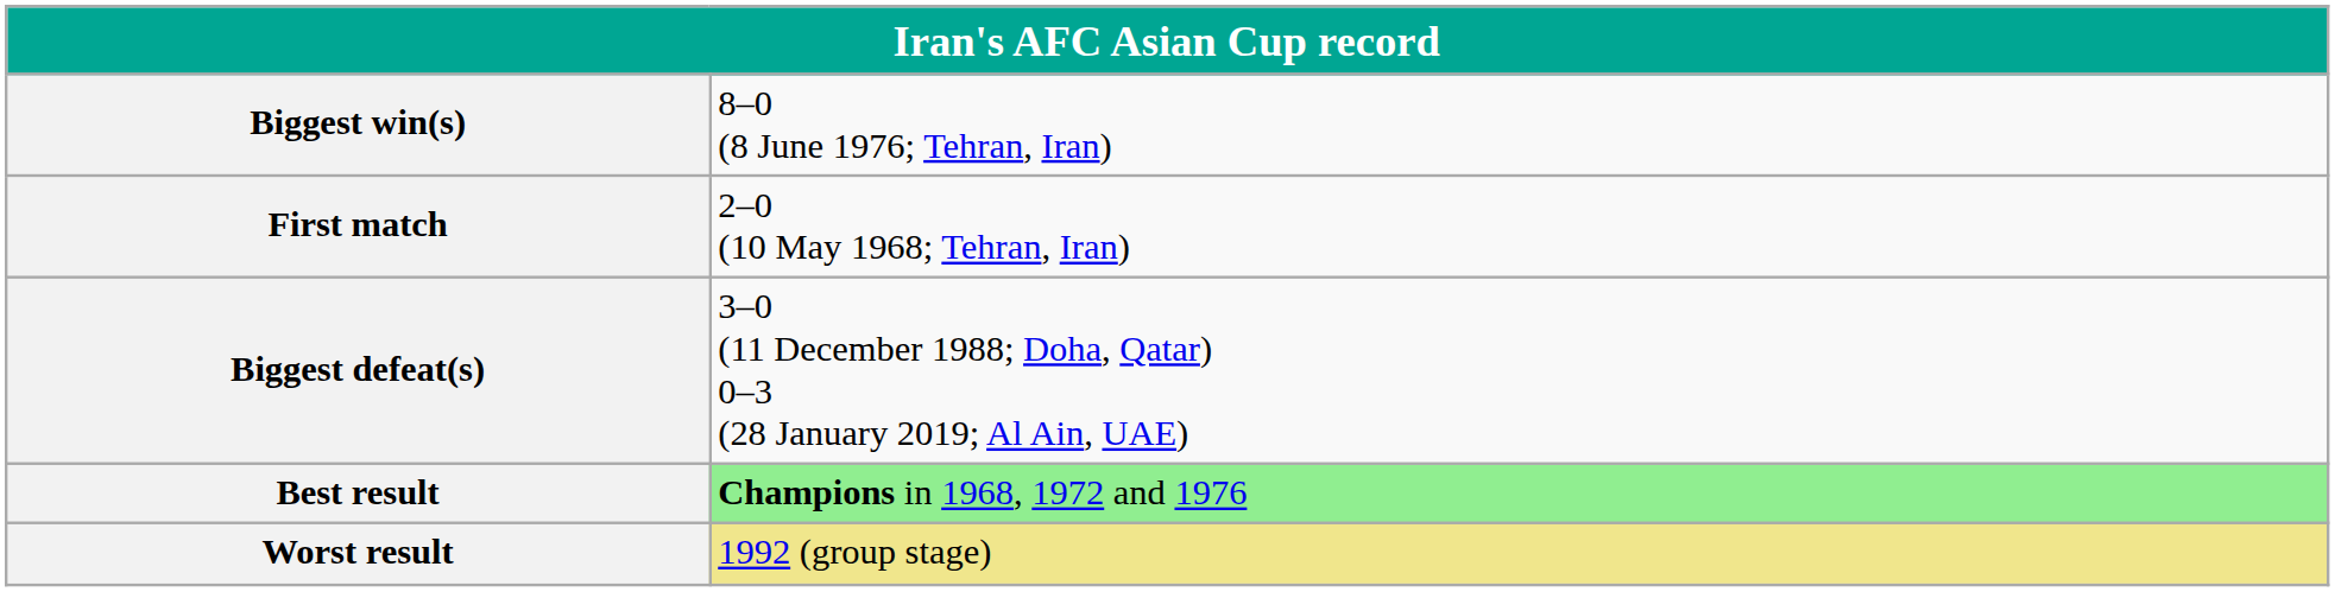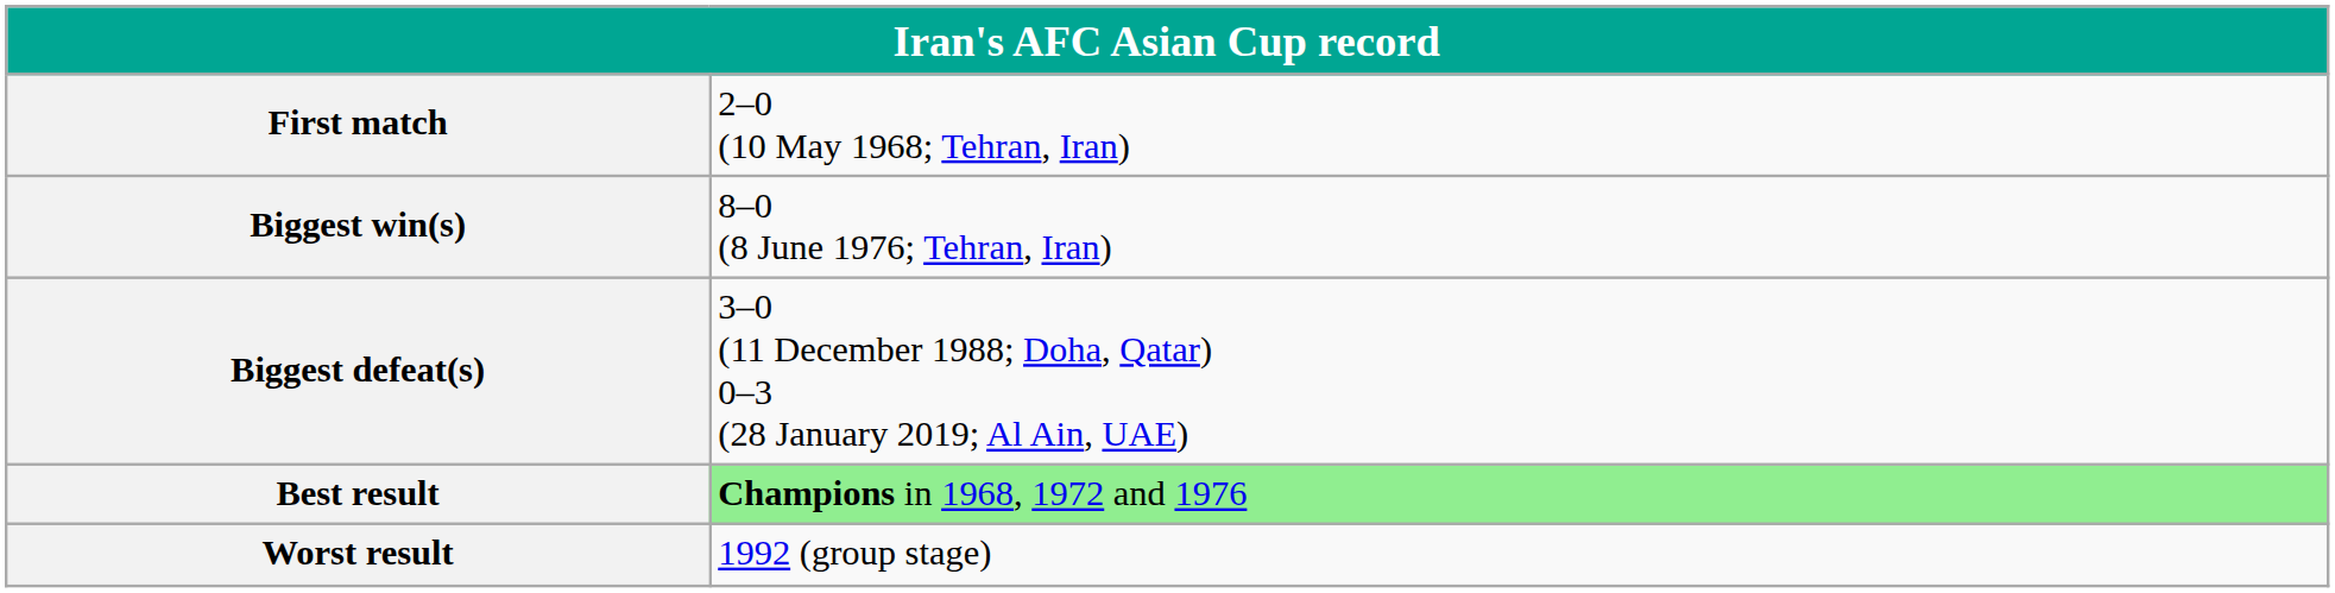 <table class="wikitable collapsible collapsed" style="width:65%;font-size:80%">
 <tr style="color:white">
 <th style="background:#00A693;width:20%" colspan="2"><big>Iran's AFC Asian Cup record</big></th>
 </tr>
 <tr>
+<th width=10%>First match</th>
+<td width=23%><div> 2–0 <br> (10 May 1968; <a href='#'>Tehran</a>, <a href='#'>Iran</a>)</div></td>
+</tr>
+<tr>
 <th width=10%>Biggest win(s)</th>
 <td width=23%><div> 8–0 <br> (8 June 1976; <a href='#'>Tehran</a>, <a href='#'>Iran</a>)</div></td>
-</tr>
-<tr>
-<th width=10%>First match</th>
-<td width=23%><div> 2–0 <br> (10 May 1968; <a href='#'>Tehran</a>, <a href='#'>Iran</a>)</div></td>
 </tr>
 <tr>
 <th width=10%>Biggest defeat(s)</th>
 <td width=23%><div> 3–0 <br> (11 December 1988; <a href='#'>Doha</a>, <a href='#'>Qatar</a>)</div><div> 0–3 <br> (28 January 2019; <a href='#'>Al Ain</a>, <a href='#'>UAE</a>)</div></td>
 </tr>
 <tr>
 <th width=10%>Best result</th>
 <td width=23% style="background: lightgreen;"><div><strong>Champions</strong> in <a href='#'>1968</a>, <a href='#'>1972</a> and <a href='#'>1976</a></div></td>
 </tr>
 <tr>
 <th width=10%>Worst result</th>
-<td width=23% style="background: khaki;"><div><a href='#'>1992</a> (group stage)</div></td>
+<td width=23%><div><a href='#'>1992</a> (group stage)</div></td>
 </tr>
 </table>
